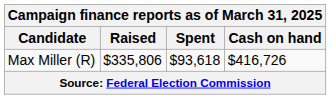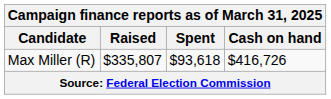 <table class="wikitable sortable">
 <tr>
 <th colspan=4>Campaign finance reports as of March 31, 2025</th>
 </tr>
 <tr style="text-align:center;">
 <th>Candidate</th>
 <th>Raised</th>
 <th>Spent</th>
 <th>Cash on hand</th>
 </tr>
 <tr>
 <td>Max Miller (R)</td>
-<td>$335,806</td>
+<td>$335,807</td>
 <td>$93,618</td>
 <td>$416,726</td>
 </tr>
 <tr>
 <th colspan="4"><small>Source: <a href='#'>Federal Election Commission</a></small></th>
 </tr>
 </table>
